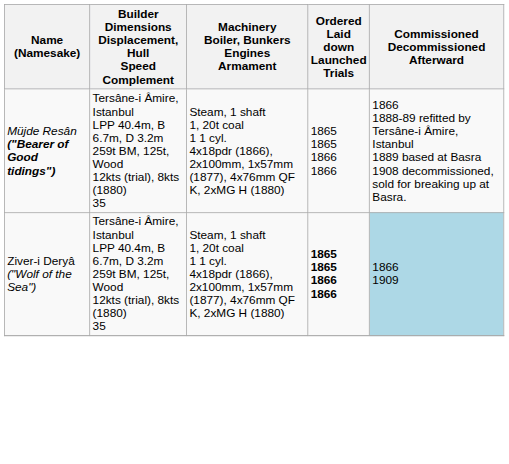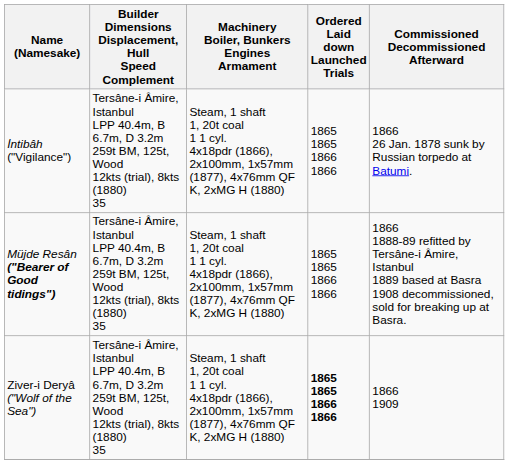 <table class="wikitable" style="font-size:90%;">
 <tr bgcolor="#e6e9ff">
 <th>Name<br>(Namesake)</th>
 <th>Builder<br>Dimensions<br>Displacement, Hull<br>Speed<br>Complement</th>
 <th>Machinery<br>Boiler, Bunkers<br>Engines<br>Armament</th>
 <th>Ordered<br>Laid down<br>Launched<br>Trials</th>
 <th>Commissioned<br>Decommissioned<br>Afterward</th>
+</tr>
+<tr ---->
+<td><em>İntibâh</em><br>("Vigilance")</td>
+<td> Tersâne-i Âmire, Istanbul<br>LPP 40.4m, B 6.7m, D 3.2m<br>259t BM, 125t, Wood<br>12kts (trial), 8kts (1880)<br>35</td>
+<td>Steam, 1 shaft<br>1, 20t coal<br>1 1 cyl.<br>4x18pdr (1866), 2x100mm, 1x57mm (1877), 4x76mm QF K, 2xMG H (1880)</td>
+<td>1865<br>1865<br>1866<br>1866</td>
+<td>1866<br>26 Jan. 1878 sunk by Russian torpedo at <a href='#'>Batumi</a>.</td>
 </tr>
 <tr ---->
 <td><em>Müjde Resân<strong><br>("Bearer of Good tidings")</td>
 <td> Tersâne-i Âmire, Istanbul<br>LPP 40.4m, B 6.7m, D 3.2m<br>259t BM, 125t, Wood<br>12kts (trial), 8kts (1880)<br>35</td>
 <td>Steam, 1 shaft<br>1, 20t coal<br>1 1 cyl.<br>4x18pdr (1866), 2x100mm, 1x57mm (1877), 4x76mm QF K, 2xMG H (1880)</td>
 <td>1865<br>1865<br>1866<br>1866</td>
 <td>1866<br>1888-89 refitted by Tersâne-i Âmire, Istanbul<br>1889 based at Basra<br>1908 decommissioned, sold for breaking up at Basra.</td>
 </tr>
 <tr ---->
 <td></em>Ziver-i Deryâ<em><br>("Wolf of the Sea")</td>
 <td> Tersâne-i Âmire, Istanbul<br>LPP 40.4m, B 6.7m, D 3.2m<br>259t BM, 125t, Wood<br>12kts (trial), 8kts (1880)<br>35</td>
 <td>Steam, 1 shaft<br>1, 20t coal<br>1 1 cyl.<br>4x18pdr (1866), 2x100mm, 1x57mm (1877), 4x76mm QF K, 2xMG H (1880)</td>
 <td><strong>1865<br>1865<br>1866<br>1866</strong></td>
-<td style="background: lightblue;">1866<br>1909</td>
+<td>1866<br>1909</td>
 </tr>
 <tr ---->
 </tr>
 </table>
